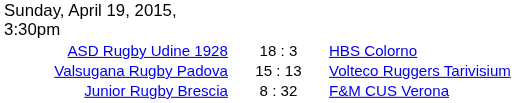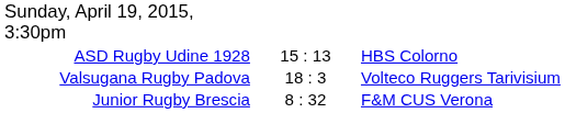 <table style="width:70%;" cellspacing="1">
 <tr>
 <th width=35%></th>
 <th width=15%></th>
 <th></th>
 </tr>
 <tr>
 <td>Sunday, April 19, 2015, 3:30pm</td>
 </tr>
 <tr style=font-size:90%>
 <td align=right><a href='#'>ASD Rugby Udine 1928</a></td>
-<td align=center>18 : 3</td>
+<td align=center>15 : 13</td>
 <td><a href='#'>HBS Colorno</a></td>
 </tr>
 <tr style=font-size:90%>
 <td align=right><a href='#'>Valsugana Rugby Padova</a></td>
-<td align=center>15 : 13</td>
+<td align=center>18 : 3</td>
 <td><a href='#'>Volteco Ruggers Tarivisium</a></td>
 </tr>
 <tr style=font-size:90%>
 <td align=right><a href='#'>Junior Rugby Brescia</a></td>
 <td align=center>8 : 32</td>
 <td><a href='#'>F&M CUS Verona</a></td>
 </tr>
 </table>
